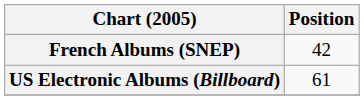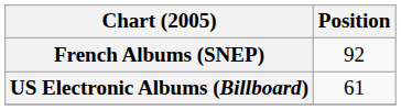 <table → class="wikitable plainrowheaders sortable">
 <tr>
 <th align="left">Chart (2005)</th>
 <th align="left">Position</th>
 </tr>
 <tr>
 <th scope="row">French Albums (SNEP)</th>
-<td style="text-align:center;">42</td>
+<td style="text-align:center;">92</td>
 </tr>
 <tr>
 <th scope="row">US Electronic Albums (<em>Billboard</em>)</th>
 <td style="text-align:center;">61</td>
 </tr>
 <tr>
 </tr>
 </table>
